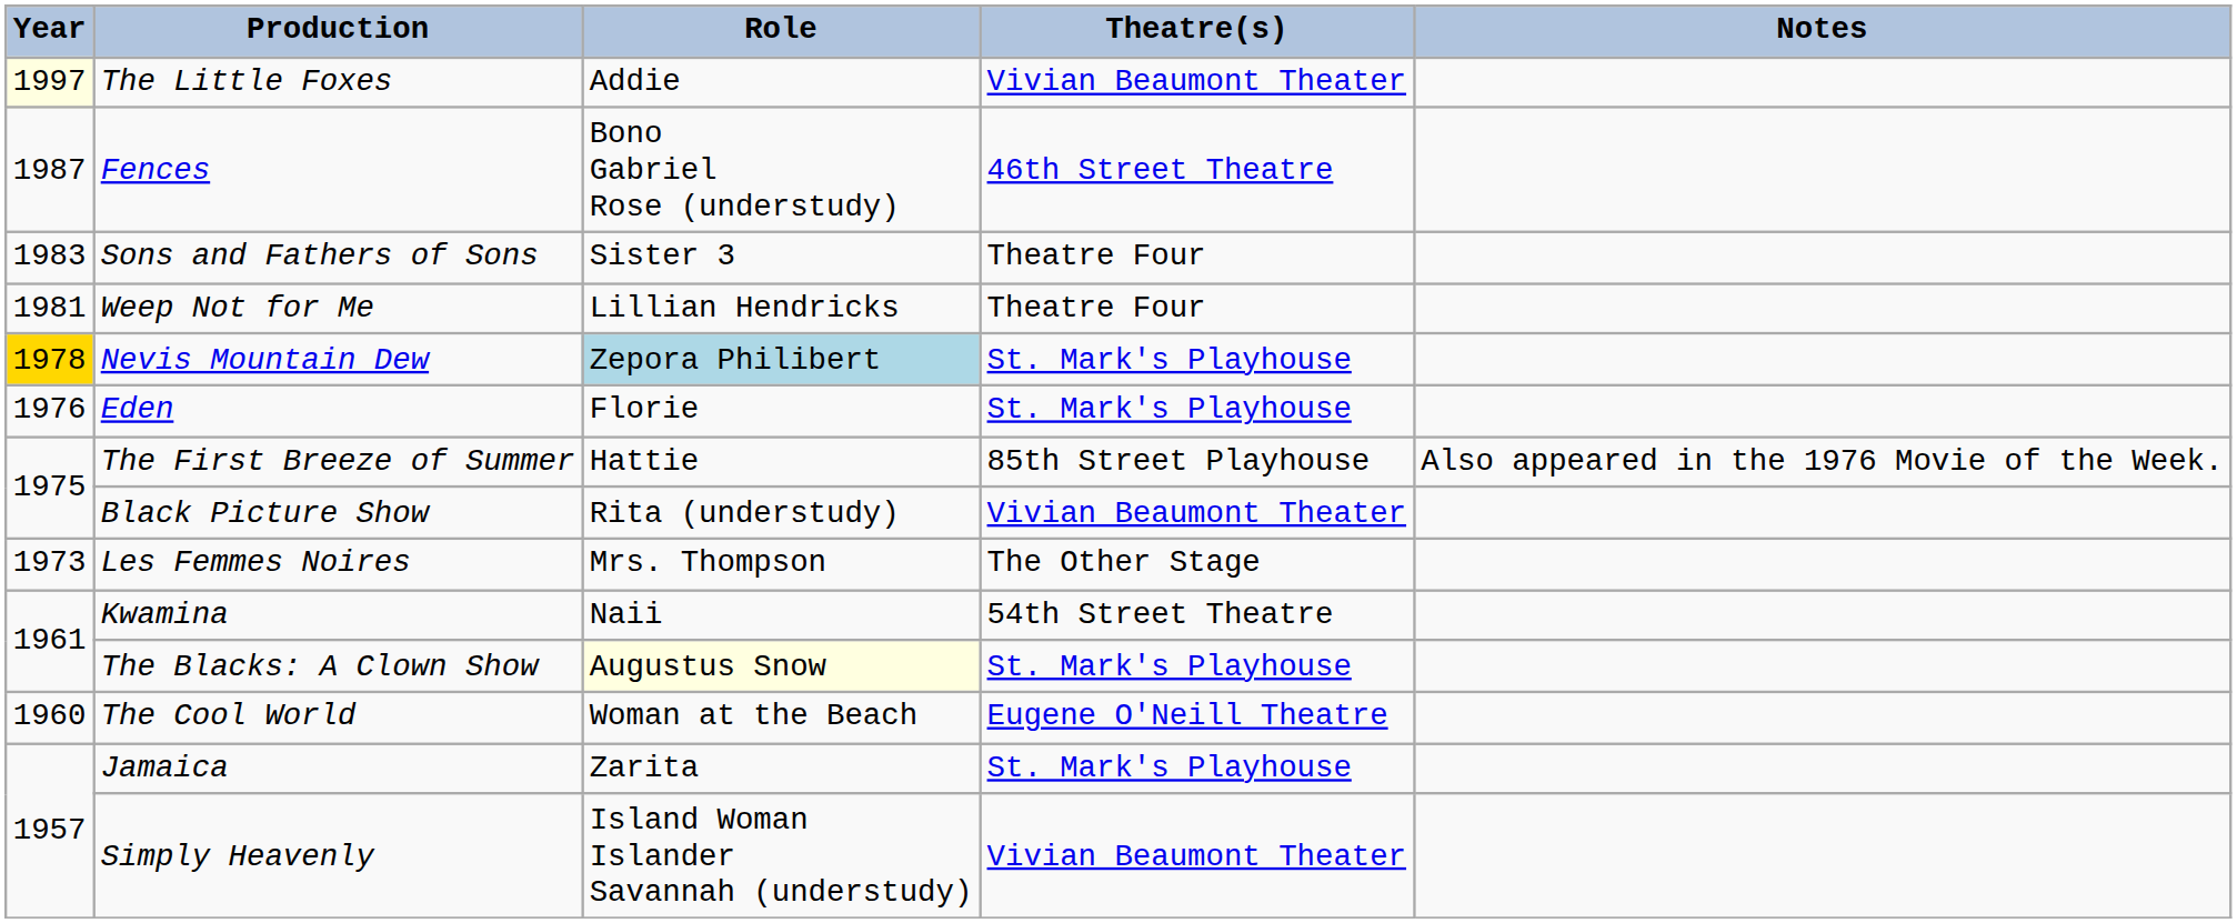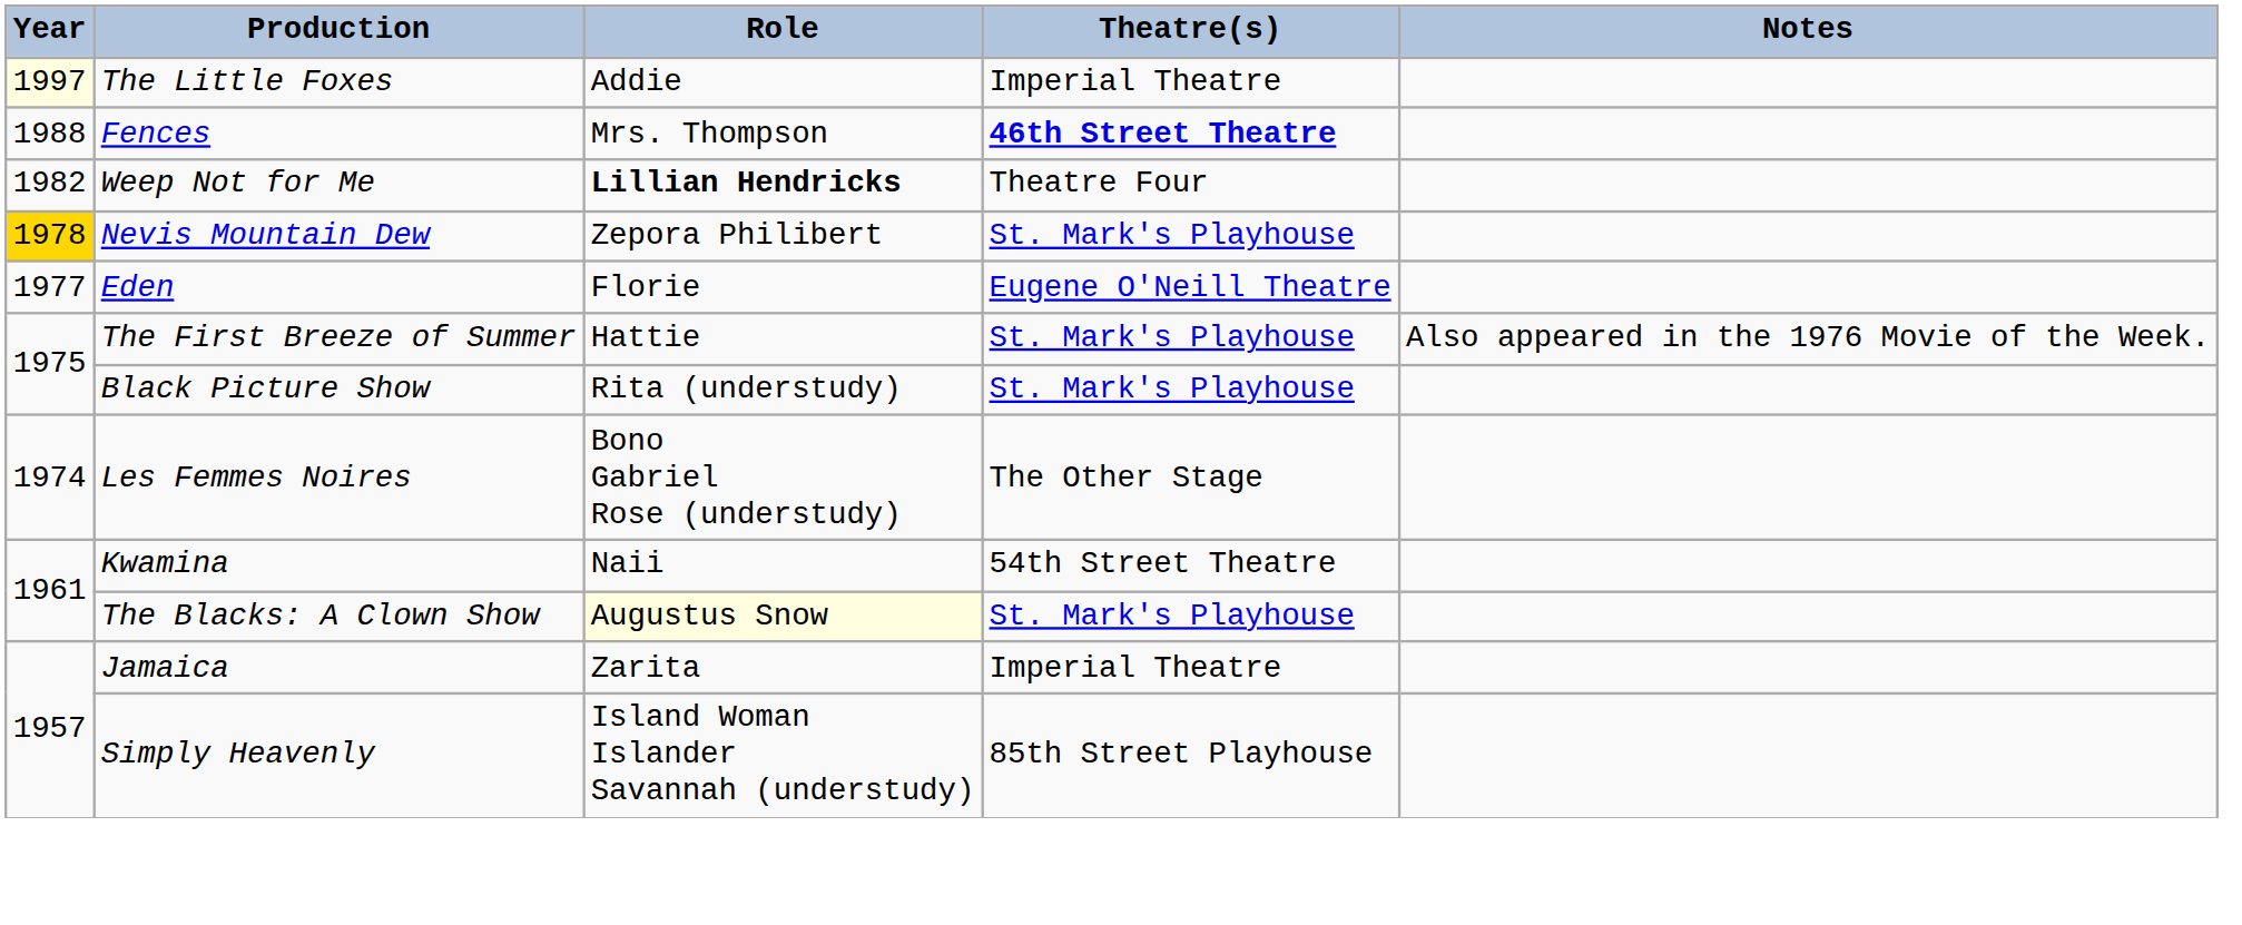 <table class="wikitable" style="font-size:90%;">
 <tr>
 <th style="background:#B0C4DE;">Year</th>
 <th style="background:#B0C4DE;">Production</th>
 <th style="background:#B0C4DE;">Role</th>
 <th style="background:#B0C4DE;">Theatre(s)</th>
 <th style="background:#B0C4DE;">Notes</th>
 </tr>
 <tr>
 <td rowspan=1 style="background: lightyellow;">1997</td>
 <td><em>The Little Foxes</em></td>
 <td>Addie</td>
-<td><a href='#'>Vivian Beaumont Theater</a></td>
+<td>Imperial Theatre</td>
 <td></td>
 </tr>
 <tr>
-<td>1987</td>
+<td>1988</td>
 <td><em><a href='#'>Fences</a></em></td>
-<td>Bono<br>Gabriel<br>Rose (understudy)</td>
-<td><a href='#'>46th Street Theatre</a></td>
+<td>Mrs. Thompson</td>
+<td><strong><a href='#'>46th Street Theatre</a></strong></td>
 <td></td>
 </tr>
 <tr>
-<td>1983</td>
-<td><em>Sons and Fathers of Sons</em></td>
-<td>Sister 3</td>
-<td>Theatre Four</td>
-<td></td>
-</tr>
-<tr>
-<td>1981</td>
+<td>1982</td>
 <td><em>Weep Not for Me</em></td>
-<td>Lillian Hendricks</td>
+<td><strong>Lillian Hendricks</strong></td>
 <td>Theatre Four</td>
 <td></td>
 </tr>
 <tr>
 <td style="background: gold;">1978</td>
 <td><em><a href='#'>Nevis Mountain Dew</a></em></td>
-<td style="background: lightblue;">Zepora Philibert</td>
+<td>Zepora Philibert</td>
 <td><a href='#'>St. Mark's Playhouse</a></td>
 <td></td>
 </tr>
 <tr>
-<td>1976</td>
+<td>1977</td>
 <td><em><a href='#'>Eden</a></em></td>
 <td>Florie</td>
-<td><a href='#'>St. Mark's Playhouse</a></td>
+<td><a href='#'>Eugene O'Neill Theatre</a></td>
 <td></td>
 </tr>
 <tr>
 <td rowspan=2>1975</td>
 <td><em>The First Breeze of Summer</em></td>
 <td>Hattie</td>
-<td>85th Street Playhouse</td>
+<td><a href='#'>St. Mark's Playhouse</a></td>
 <td>Also appeared in the 1976 Movie of the Week.</td>
 </tr>
 <tr>
 <td><em>Black Picture Show</em></td>
 <td>Rita (understudy)</td>
-<td><a href='#'>Vivian Beaumont Theater</a></td>
+<td><a href='#'>St. Mark's Playhouse</a></td>
 <td></td>
 </tr>
 <tr>
-<td>1973</td>
+<td>1974</td>
 <td><em>Les Femmes Noires</em></td>
-<td>Mrs. Thompson</td>
+<td>Bono<br>Gabriel<br>Rose (understudy)</td>
 <td>The Other Stage</td>
 <td></td>
 </tr>
 <tr>
 <td rowspan=2>1961</td>
 <td><em>Kwamina</em></td>
 <td>Naii</td>
 <td>54th Street Theatre</td>
 <td></td>
 </tr>
 <tr>
 <td><em>The Blacks: A Clown Show</em></td>
 <td style="background: lightyellow;">Augustus Snow</td>
 <td><a href='#'>St. Mark's Playhouse</a></td>
 <td></td>
 </tr>
 <tr>
-<td>1960</td>
-<td><em>The Cool World</em></td>
-<td>Woman at the Beach</td>
-<td><a href='#'>Eugene O'Neill Theatre</a></td>
-<td></td>
-</tr>
-<tr>
 <td rowspan=2>1957</td>
 <td><em>Jamaica</em></td>
 <td>Zarita</td>
-<td><a href='#'>St. Mark's Playhouse</a></td>
+<td>Imperial Theatre</td>
 <td></td>
 </tr>
 <tr>
 <td><em>Simply Heavenly</em></td>
 <td>Island Woman<br>Islander<br>Savannah (understudy)</td>
-<td><a href='#'>Vivian Beaumont Theater</a></td>
+<td>85th Street Playhouse</td>
 <td></td>
 </tr>
 </table>
